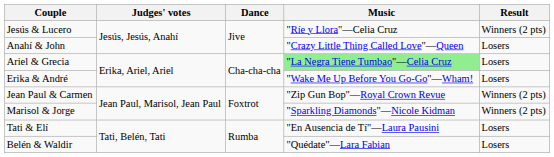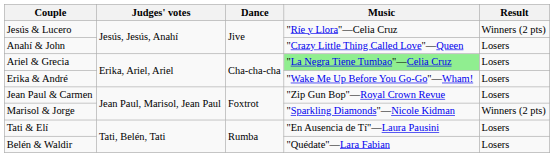 <table class="wikitable sortable" style="width: 95%;">
 <tr>
 <th>Couple</th>
 <th>Judges' votes</th>
 <th>Dance</th>
 <th>Music</th>
 <th>Result</th>
 </tr>
 <tr>
 <td>Jesús & Lucero</td>
 <td rowspan=2>Jesús, Jesús, Anahí</td>
 <td rowspan=2>Jive</td>
 <td>"<a href='#'>Ríe y Llora</a>"—Celia Cruz</td>
 <td>Winners (2 pts)</td>
 </tr>
 <tr>
 <td>Anahí & John</td>
 <td>"<a href='#'>Crazy Little Thing Called Love</a>"—<a href='#'>Queen</a></td>
 <td>Losers</td>
 </tr>
 <tr>
 <td>Ariel & Grecia</td>
 <td rowspan=2>Erika, Ariel, Ariel</td>
 <td rowspan=2>Cha-cha-cha</td>
 <td style="background: lightgreen;">"<a href='#'>La Negra Tiene Tumbao</a>"—<a href='#'>Celia Cruz</a></td>
 <td>Losers</td>
 </tr>
 <tr>
 <td>Erika & André</td>
 <td>"<a href='#'>Wake Me Up Before You Go-Go</a>"—<a href='#'>Wham!</a></td>
 <td>Losers</td>
 </tr>
 <tr>
 <td>Jean Paul & Carmen</td>
 <td rowspan=2>Jean Paul, Marisol, Jean Paul</td>
 <td rowspan=2>Foxtrot</td>
 <td>"Zip Gun Bop"—<a href='#'>Royal Crown Revue</a></td>
-<td>Winners (2 pts)</td>
+<td>Losers</td>
 </tr>
 <tr>
 <td>Marisol & Jorge</td>
 <td>"<a href='#'>Sparkling Diamonds</a>"—<a href='#'>Nicole Kidman</a></td>
 <td>Winners (2 pts)</td>
 </tr>
 <tr>
 <td>Tati & Elí</td>
 <td rowspan=2>Tati, Belén, Tati</td>
 <td rowspan=2>Rumba</td>
 <td>"En Ausencia de Tí"—<a href='#'>Laura Pausini</a></td>
 <td>Losers</td>
 </tr>
 <tr>
 <td>Belén & Waldir</td>
 <td>"Quédate"—<a href='#'>Lara Fabian</a></td>
 <td>Losers</td>
 </tr>
 </table>
